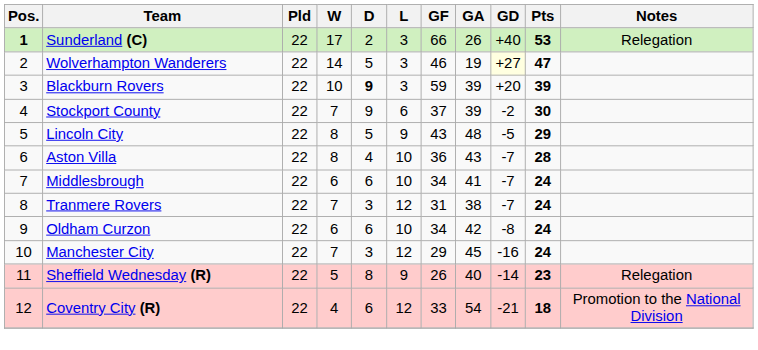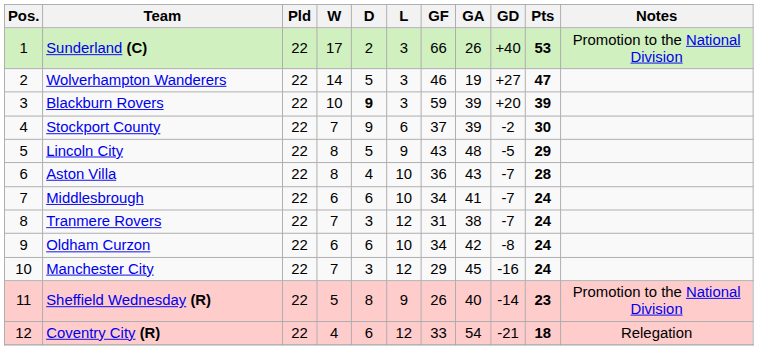 <table class="wikitable" style="text-align:center;">
 <tr>
 <th width=30 abbr="Position">Pos.</th>
 <th width=250>Team</th>
 <th width=30 abbr="Played">Pld</th>
 <th width=30 abbr="Won">W</th>
 <th width=30 abbr="Drawn">D</th>
 <th width=30 abbr="Lost">L</th>
 <th width=30 abbr="Goals for">GF</th>
 <th width=30 abbr="Goals against">GA</th>
 <th width=30 abbr="Goal difference">GD</th>
 <th width=30 abbr="Points">Pts</th>
 <th width=200>Notes</th>
 </tr>
 <tr bgcolor="D0F0C0">
-<td><strong>1</strong></td>
+<td>1</td>
 <td align="left"><a href='#'>Sunderland</a> <strong>(C)</strong></td>
 <td>22</td>
 <td>17</td>
 <td>2</td>
 <td>3</td>
 <td>66</td>
 <td>26</td>
 <td>+40</td>
 <td><strong>53</strong></td>
-<td>Relegation</td>
+<td>Promotion to the <a href='#'>National Division</a></td>
 </tr>
 <tr>
 <td>2</td>
 <td align="left"><a href='#'>Wolverhampton Wanderers</a></td>
 <td>22</td>
 <td>14</td>
 <td>5</td>
 <td>3</td>
 <td>46</td>
 <td>19</td>
-<td style="background: lightyellow;">+27</td>
+<td>+27</td>
 <td><strong>47</strong></td>
 <td></td>
 </tr>
 <tr>
 <td>3</td>
 <td align="left"><a href='#'>Blackburn Rovers</a></td>
 <td>22</td>
 <td>10</td>
 <td><strong>9</strong></td>
 <td>3</td>
 <td>59</td>
 <td>39</td>
 <td>+20</td>
 <td><strong>39</strong></td>
 <td></td>
 </tr>
 <tr>
 <td>4</td>
 <td align="left"><a href='#'>Stockport County</a></td>
 <td>22</td>
 <td>7</td>
 <td>9</td>
 <td>6</td>
 <td>37</td>
 <td>39</td>
 <td>-2</td>
 <td><strong>30</strong></td>
 <td></td>
 </tr>
 <tr>
 <td>5</td>
 <td align="left"><a href='#'>Lincoln City</a></td>
 <td>22</td>
 <td>8</td>
 <td>5</td>
 <td>9</td>
 <td>43</td>
 <td>48</td>
 <td>-5</td>
 <td><strong>29</strong></td>
 <td></td>
 </tr>
 <tr>
 <td>6</td>
 <td align="left"><a href='#'>Aston Villa</a></td>
 <td>22</td>
 <td>8</td>
 <td>4</td>
 <td>10</td>
 <td>36</td>
 <td>43</td>
 <td>-7</td>
 <td><strong>28</strong></td>
 <td></td>
 </tr>
 <tr>
 <td>7</td>
 <td align="left"><a href='#'>Middlesbrough</a></td>
 <td>22</td>
 <td>6</td>
 <td>6</td>
 <td>10</td>
 <td>34</td>
 <td>41</td>
 <td>-7</td>
 <td><strong>24</strong></td>
 <td></td>
 </tr>
 <tr>
 <td>8</td>
 <td align="left"><a href='#'>Tranmere Rovers</a></td>
 <td>22</td>
 <td>7</td>
 <td>3</td>
 <td>12</td>
 <td>31</td>
 <td>38</td>
 <td>-7</td>
 <td><strong>24</strong></td>
 </tr>
 <tr>
 <td>9</td>
 <td align="left"><a href='#'>Oldham Curzon</a></td>
 <td>22</td>
 <td>6</td>
 <td>6</td>
 <td>10</td>
 <td>34</td>
 <td>42</td>
 <td>-8</td>
 <td><strong>24</strong></td>
 <td></td>
 </tr>
 <tr>
 <td>10</td>
 <td align="left"><a href='#'>Manchester City</a></td>
 <td>22</td>
 <td>7</td>
 <td>3</td>
 <td>12</td>
 <td>29</td>
 <td>45</td>
 <td>-16</td>
 <td><strong>24</strong></td>
 <td></td>
 </tr>
 <tr bgcolor="FFCCCC">
 <td>11</td>
 <td align="left"><a href='#'>Sheffield Wednesday</a> <strong>(R)</strong></td>
 <td>22</td>
 <td>5</td>
 <td>8</td>
 <td>9</td>
 <td>26</td>
 <td>40</td>
 <td>-14</td>
 <td><strong>23</strong></td>
-<td>Relegation</td>
+<td>Promotion to the <a href='#'>National Division</a></td>
 </tr>
 <tr bgcolor="FFCCCC">
 <td>12</td>
 <td align="left"><a href='#'>Coventry City</a> <strong>(R)</strong></td>
 <td>22</td>
 <td>4</td>
 <td>6</td>
 <td>12</td>
 <td>33</td>
 <td>54</td>
 <td>-21</td>
 <td><strong>18</strong></td>
-<td>Promotion to the <a href='#'>National Division</a></td>
+<td>Relegation</td>
 </tr>
 <tr>
 </tr>
 </table>
